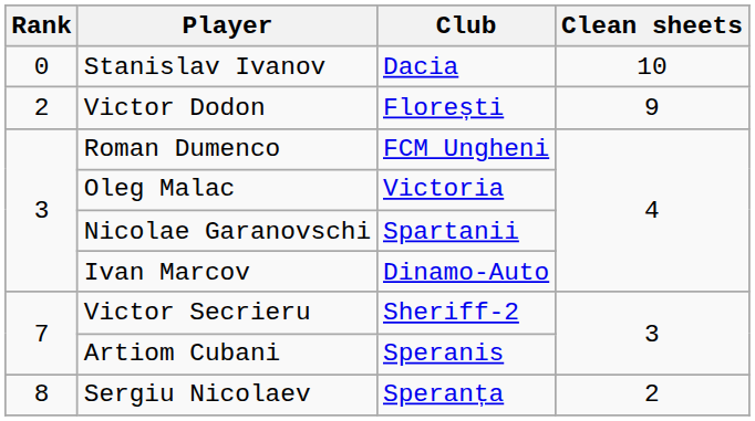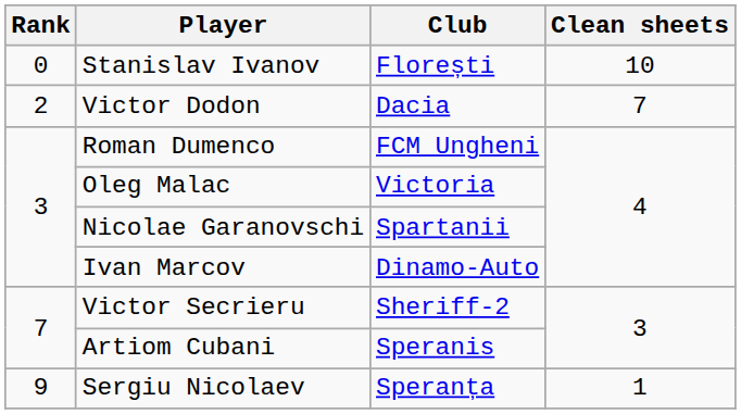 <table class="wikitable" style="text-align:center">
 <tr>
 <th>Rank</th>
 <th>Player</th>
 <th>Club</th>
 <th>Clean sheets</th>
 </tr>
 <tr>
 <td rowspan="1">0</td>
 <td align="left"> Stanislav Ivanov</td>
-<td align="left"><a href='#'>Dacia</a></td>
+<td align="left"><a href='#'>Florești</a></td>
 <td rowspan="1">10</td>
 </tr>
 <tr>
 <td rowspan="1">2</td>
 <td align="left"> Victor Dodon</td>
-<td align="left"><a href='#'>Florești</a></td>
-<td rowspan="1">9</td>
+<td align="left"><a href='#'>Dacia</a></td>
+<td rowspan="1">7</td>
 </tr>
 <tr>
 <td rowspan="4">3</td>
 <td align="left"> Roman Dumenco</td>
 <td align="left"><a href='#'>FCM Ungheni</a></td>
 <td rowspan="4">4</td>
 </tr>
 <tr>
 <td align="left"> Oleg Malac</td>
 <td align="left"><a href='#'>Victoria</a></td>
 </tr>
 <tr>
 <td align="left"> Nicolae Garanovschi</td>
 <td align="left"><a href='#'>Spartanii</a></td>
 </tr>
 <tr>
 <td align="left"> Ivan Marcov</td>
 <td align="left"><a href='#'>Dinamo-Auto</a></td>
 </tr>
 <tr>
 <td rowspan="2">7</td>
 <td align="left"> Victor Secrieru</td>
 <td align="left"><a href='#'>Sheriff-2</a></td>
 <td rowspan="2">3</td>
 </tr>
 <tr>
 <td align="left"> Artiom Cubani</td>
 <td align="left"><a href='#'>Speranis</a></td>
 </tr>
 <tr>
-<td rowspan="1">8</td>
+<td rowspan="1">9</td>
 <td align="left"> Sergiu Nicolaev</td>
 <td align="left"><a href='#'>Speranța</a></td>
-<td rowspan="1">2</td>
+<td rowspan="1">1</td>
 </tr>
 </table>
